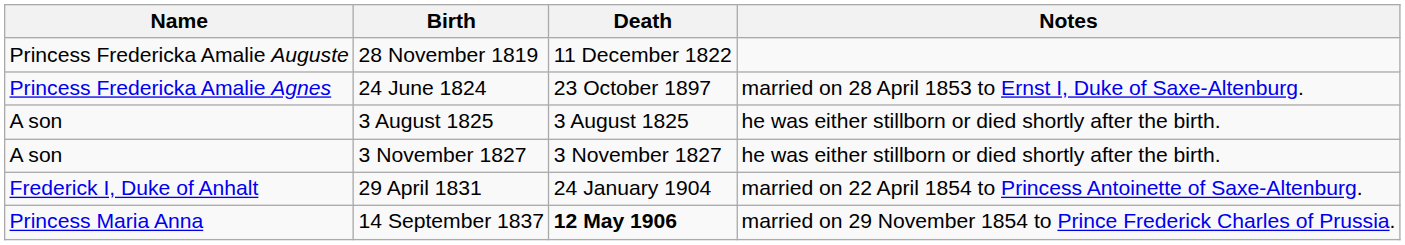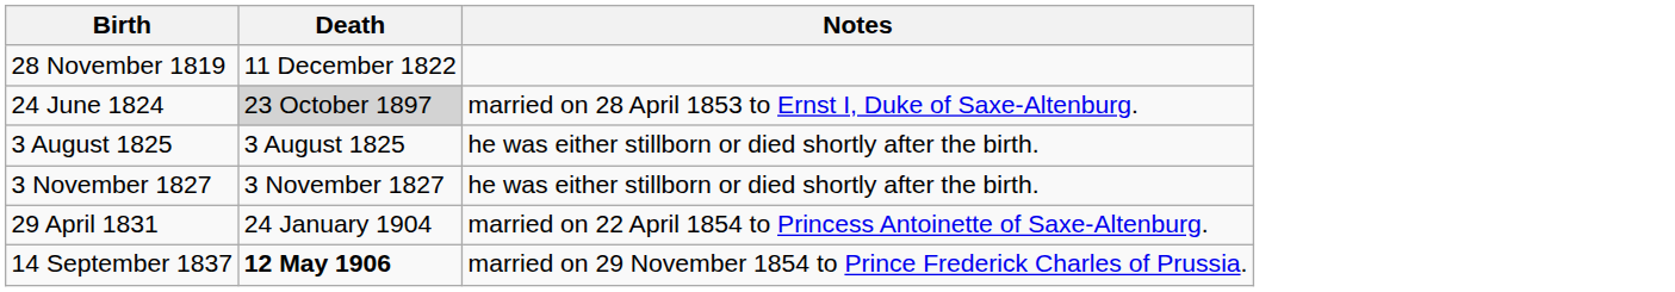 <table class="wikitable">
 <tr>
-<th>Name</th>
 <th>Birth</th>
 <th>Death</th>
 <th>Notes</th>
 </tr>
 <tr>
-<td>Princess Fredericka Amalie <em>Auguste</em></td>
 <td>28 November 1819</td>
 <td>11 December 1822</td>
 <td></td>
 </tr>
 <tr>
-<td><a href='#'>Princess Fredericka Amalie <em>Agnes</em></a></td>
 <td>24 June 1824</td>
-<td>23 October 1897</td>
+<td style="background: lightgrey;">23 October 1897</td>
 <td>married on 28 April 1853 to <a href='#'>Ernst I, Duke of Saxe-Altenburg</a>.</td>
 </tr>
 <tr>
-<td>A son</td>
 <td>3 August 1825</td>
 <td>3 August 1825</td>
 <td>he was either stillborn or died shortly after the birth.</td>
 </tr>
 <tr>
-<td>A son</td>
 <td>3 November 1827</td>
 <td>3 November 1827</td>
 <td>he was either stillborn or died shortly after the birth.</td>
 </tr>
 <tr>
-<td><a href='#'>Frederick I, Duke of Anhalt</a></td>
 <td>29 April 1831</td>
 <td>24 January 1904</td>
 <td>married on 22 April 1854 to <a href='#'>Princess Antoinette of Saxe-Altenburg</a>.</td>
 </tr>
 <tr>
-<td><a href='#'>Princess Maria Anna</a></td>
 <td>14 September 1837</td>
 <td><strong>12 May 1906</strong></td>
 <td>married on 29 November 1854 to <a href='#'>Prince Frederick Charles of Prussia</a>.</td>
 </tr>
 </table>
